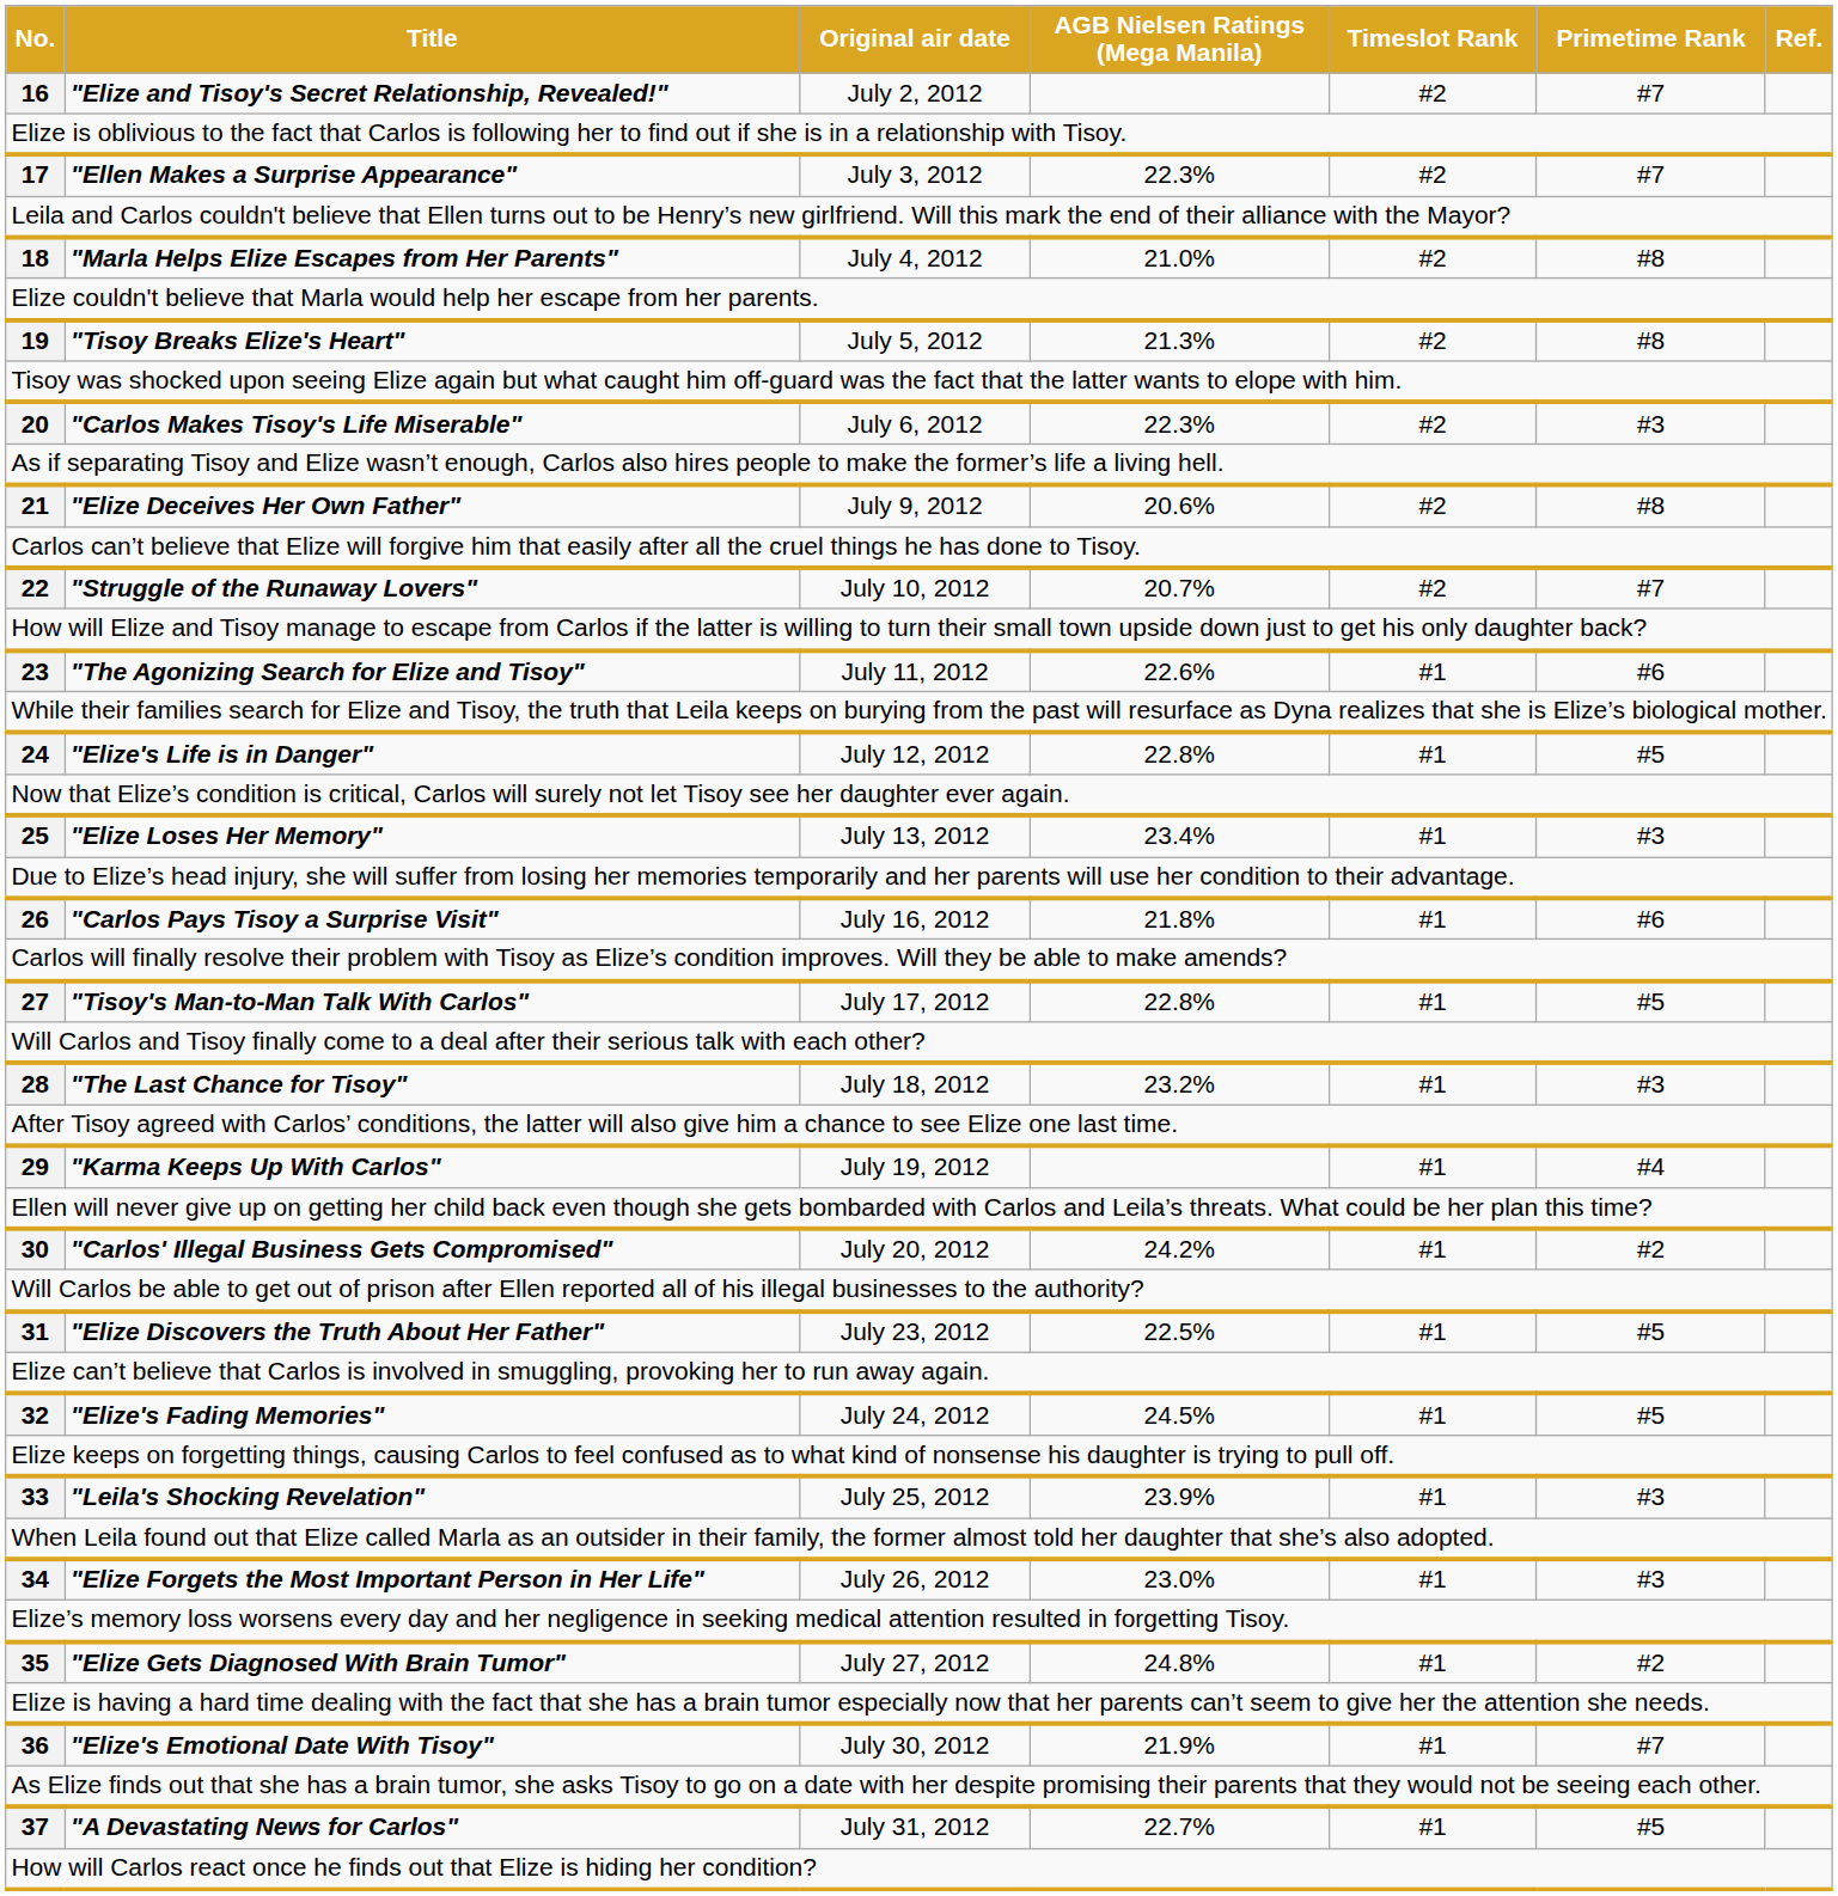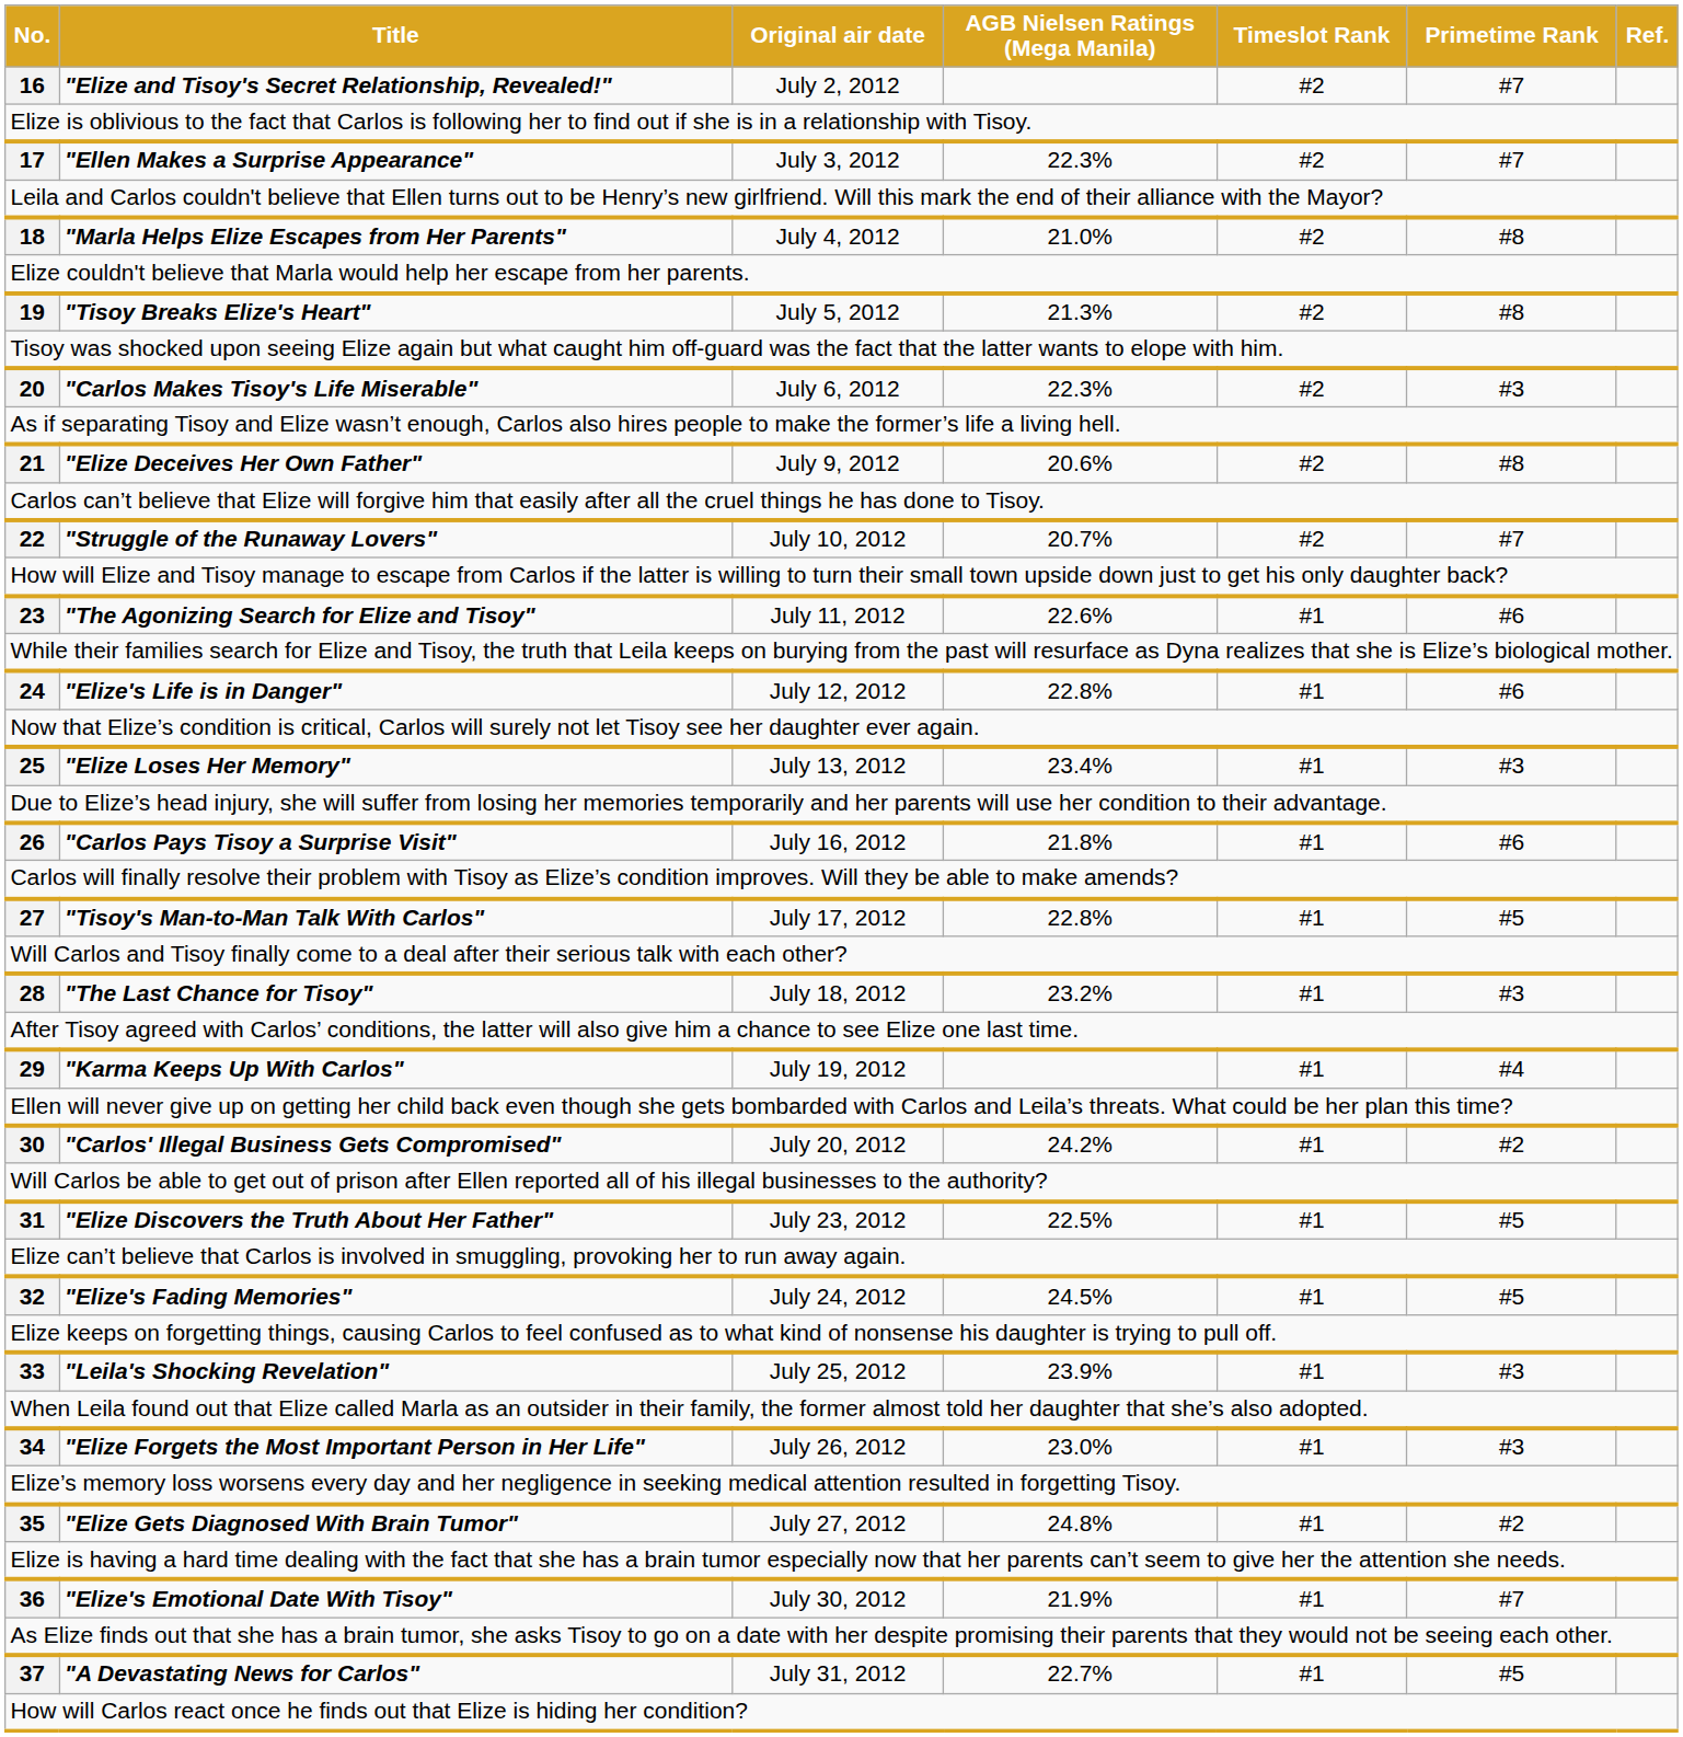 <table class="wikitable" style="text-align:center">
 <tr>
 <th style="background:#DAA520; color:#ffffff">No.</th>
 <th style="background:#DAA520; color:#ffffff">Title</th>
 <th style="background:#DAA520; color:#ffffff">Original air date</th>
 <th style="background:#DAA520; color:#ffffff">AGB Nielsen Ratings<br>(Mega Manila)</th>
 <th style="background:#DAA520; color:#ffffff">Timeslot Rank</th>
 <th style="background:#DAA520; color:#ffffff">Primetime Rank</th>
 <th style="background:#DAA520; color:#ffffff">Ref.</th>
 </tr>
 <tr>
 <th>16</th>
 <td align="left"><strong><em>"Elize and Tisoy's Secret Relationship, Revealed!"</em></strong></td>
 <td>July 2, 2012</td>
 <td></td>
 <td>#2</td>
 <td>#7</td>
 <td></td>
 </tr>
 <tr>
 <td colspan = "7" style="text-align: left; border-bottom: 3px solid #DAA520;">Elize is oblivious to the fact that Carlos is following her to find out if she is in a relationship with Tisoy.</td>
 </tr>
 <tr>
 <th>17</th>
 <td align="left"><strong><em>"Ellen Makes a Surprise Appearance"</em></strong></td>
 <td>July 3, 2012</td>
 <td>22.3%</td>
 <td>#2</td>
 <td>#7</td>
 <td></td>
 </tr>
 <tr>
 <td colspan = "7" style="text-align: left; border-bottom: 3px solid #DAA520;">Leila and Carlos couldn't believe that Ellen turns out to be Henry’s new girlfriend. Will this mark the end of their alliance with the Mayor?</td>
 </tr>
 <tr>
 <th>18</th>
 <td align="left"><strong><em>"Marla Helps Elize Escapes from Her Parents"</em></strong></td>
 <td>July 4, 2012</td>
 <td>21.0%</td>
 <td>#2</td>
 <td>#8</td>
 <td></td>
 </tr>
 <tr>
 <td colspan = "7" style="text-align: left; border-bottom: 3px solid #DAA520;">Elize couldn't believe that Marla would help her escape from her parents.</td>
 </tr>
 <tr>
 <th>19</th>
 <td align="left"><strong><em>"Tisoy Breaks Elize's Heart"</em></strong></td>
 <td>July 5, 2012</td>
 <td>21.3%</td>
 <td>#2</td>
 <td>#8</td>
 <td></td>
 </tr>
 <tr>
 <td colspan = "7" style="text-align: left; border-bottom: 3px solid #DAA520;">Tisoy was shocked upon seeing Elize again but what caught him off-guard was the fact that the latter wants to elope with him.</td>
 </tr>
 <tr>
 <th>20</th>
 <td align="left"><strong><em>"Carlos Makes Tisoy's Life Miserable"</em></strong></td>
 <td>July 6, 2012</td>
 <td>22.3%</td>
 <td>#2</td>
 <td>#3</td>
 <td></td>
 </tr>
 <tr>
 <td colspan = "7" style="text-align: left; border-bottom: 3px solid #DAA520;">As if separating Tisoy and Elize wasn’t enough, Carlos also hires people to make the former’s life a living hell.</td>
 </tr>
 <tr>
 <th>21</th>
 <td align="left"><strong><em>"Elize Deceives Her Own Father"</em></strong></td>
 <td>July 9, 2012</td>
 <td>20.6%</td>
 <td>#2</td>
 <td>#8</td>
 <td></td>
 </tr>
 <tr>
 <td colspan = "7" style="text-align: left; border-bottom: 3px solid #DAA520;">Carlos can’t believe that Elize will forgive him that easily after all the cruel things he has done to Tisoy.</td>
 </tr>
 <tr>
 <th>22</th>
 <td align="left"><strong><em>"Struggle of the Runaway Lovers"</em></strong></td>
 <td>July 10, 2012</td>
 <td>20.7%</td>
 <td>#2</td>
 <td>#7</td>
 <td></td>
 </tr>
 <tr>
 <td colspan = "7" style="text-align: left; border-bottom: 3px solid #DAA520;">How will Elize and Tisoy manage to escape from Carlos if the latter is willing to turn their small town upside down just to get his only daughter back?</td>
 </tr>
 <tr>
 <th>23</th>
 <td align="left"><strong><em>"The Agonizing Search for Elize and Tisoy"</em></strong></td>
 <td>July 11, 2012</td>
 <td>22.6%</td>
 <td>#1</td>
 <td>#6</td>
 <td></td>
 </tr>
 <tr>
 <td colspan = "7" style="text-align: left; border-bottom: 3px solid #DAA520;">While their families search for Elize and Tisoy, the truth that Leila keeps on burying from the past will resurface as Dyna realizes that she is Elize’s biological mother.</td>
 </tr>
 <tr>
 <th>24</th>
 <td align="left"><strong><em>"Elize's Life is in Danger"</em></strong></td>
 <td>July 12, 2012</td>
 <td>22.8%</td>
 <td>#1</td>
-<td>#5</td>
+<td>#6</td>
 <td></td>
 </tr>
 <tr>
 <td colspan = "7" style="text-align: left; border-bottom: 3px solid #DAA520;">Now that Elize’s condition is critical, Carlos will surely not let Tisoy see her daughter ever again.</td>
 </tr>
 <tr>
 <th>25</th>
 <td align="left"><strong><em>"Elize Loses Her Memory"</em></strong></td>
 <td>July 13, 2012</td>
 <td>23.4%</td>
 <td>#1</td>
 <td>#3</td>
 <td></td>
 </tr>
 <tr>
 <td colspan = "7" style="text-align: left; border-bottom: 3px solid #DAA520;">Due to Elize’s head injury, she will suffer from losing her memories temporarily and her parents will use her condition to their advantage.</td>
 </tr>
 <tr>
 <th>26</th>
 <td align="left"><strong><em>"Carlos Pays Tisoy a Surprise Visit"</em></strong></td>
 <td>July 16, 2012</td>
 <td>21.8%</td>
 <td>#1</td>
 <td>#6</td>
 <td></td>
 </tr>
 <tr>
 <td colspan = "7" style="text-align: left; border-bottom: 3px solid #DAA520;">Carlos will finally resolve their problem with Tisoy as Elize’s condition improves. Will they be able to make amends?</td>
 </tr>
 <tr>
 <th>27</th>
 <td align="left"><strong><em>"Tisoy's Man-to-Man Talk With Carlos"</em></strong></td>
 <td>July 17, 2012</td>
 <td>22.8%</td>
 <td>#1</td>
 <td>#5</td>
 <td></td>
 </tr>
 <tr>
 <td colspan = "7" style="text-align: left; border-bottom: 3px solid #DAA520;">Will Carlos and Tisoy finally come to a deal after their serious talk with each other?</td>
 </tr>
 <tr>
 <th>28</th>
 <td align="left"><strong><em>"The Last Chance for Tisoy"</em></strong></td>
 <td>July 18, 2012</td>
 <td>23.2%</td>
 <td>#1</td>
 <td>#3</td>
 <td></td>
 </tr>
 <tr>
 <td colspan = "7" style="text-align: left; border-bottom: 3px solid #DAA520;">After Tisoy agreed with Carlos’ conditions, the latter will also give him a chance to see Elize one last time.</td>
 </tr>
 <tr>
 <th>29</th>
 <td align="left"><strong><em>"Karma Keeps Up With Carlos"</em></strong></td>
 <td>July 19, 2012</td>
 <td></td>
 <td>#1</td>
 <td>#4</td>
 <td></td>
 </tr>
 <tr>
 <td colspan = "7" style="text-align: left; border-bottom: 3px solid #DAA520;">Ellen will never give up on getting her child back even though she gets bombarded with Carlos and Leila’s threats. What could be her plan this time?</td>
 </tr>
 <tr>
 <th>30</th>
 <td align="left"><strong><em>"Carlos' Illegal Business Gets Compromised"</em></strong></td>
 <td>July 20, 2012</td>
 <td>24.2%</td>
 <td>#1</td>
 <td>#2</td>
 <td></td>
 </tr>
 <tr>
 <td colspan = "7" style="text-align: left; border-bottom: 3px solid #DAA520;">Will Carlos be able to get out of prison after Ellen reported all of his illegal businesses to the authority?</td>
 </tr>
 <tr>
 <th>31</th>
 <td align="left"><strong><em>"Elize Discovers the Truth About Her Father"</em></strong></td>
 <td>July 23, 2012</td>
 <td>22.5%</td>
 <td>#1</td>
 <td>#5</td>
 <td></td>
 </tr>
 <tr>
 <td colspan = "7" style="text-align: left; border-bottom: 3px solid #DAA520;">Elize can’t believe that Carlos is involved in smuggling, provoking her to run away again.</td>
 </tr>
 <tr>
 <th>32</th>
 <td align="left"><strong><em>"Elize's Fading Memories"</em></strong></td>
 <td>July 24, 2012</td>
 <td>24.5%</td>
 <td>#1</td>
 <td>#5</td>
 <td></td>
 </tr>
 <tr>
 <td colspan = "7" style="text-align: left; border-bottom: 3px solid #DAA520;">Elize keeps on forgetting things, causing Carlos to feel confused as to what kind of nonsense his daughter is trying to pull off.</td>
 </tr>
 <tr>
 <th>33</th>
 <td align="left"><strong><em>"Leila's Shocking Revelation"</em></strong></td>
 <td>July 25, 2012</td>
 <td>23.9%</td>
 <td>#1</td>
 <td>#3</td>
 <td></td>
 </tr>
 <tr>
 <td colspan = "7" style="text-align: left; border-bottom: 3px solid #DAA520;">When Leila found out that Elize called Marla as an outsider in their family, the former almost told her daughter that she’s also adopted.</td>
 </tr>
 <tr>
 <th>34</th>
 <td align="left"><strong><em>"Elize Forgets the Most Important Person in Her Life"</em></strong></td>
 <td>July 26, 2012</td>
 <td>23.0%</td>
 <td>#1</td>
 <td>#3</td>
 <td></td>
 </tr>
 <tr>
 <td colspan = "7" style="text-align: left; border-bottom: 3px solid #DAA520;">Elize’s memory loss worsens every day and her negligence in seeking medical attention resulted in forgetting Tisoy.</td>
 </tr>
 <tr>
 <th>35</th>
 <td align="left"><strong><em>"Elize Gets Diagnosed With Brain Tumor"</em></strong></td>
 <td>July 27, 2012</td>
 <td>24.8%</td>
 <td>#1</td>
 <td>#2</td>
 <td></td>
 </tr>
 <tr>
 <td colspan = "7" style="text-align: left; border-bottom: 3px solid #DAA520;">Elize is having a hard time dealing with the fact that she has a brain tumor especially now that her parents can’t seem to give her the attention she needs.</td>
 </tr>
 <tr>
 <th>36</th>
 <td align="left"><strong><em>"Elize's Emotional Date With Tisoy"</em></strong></td>
 <td>July 30, 2012</td>
 <td>21.9%</td>
 <td>#1</td>
 <td>#7</td>
 <td></td>
 </tr>
 <tr>
 <td colspan = "7" style="text-align: left; border-bottom: 3px solid #DAA520;">As Elize finds out that she has a brain tumor, she asks Tisoy to go on a date with her despite promising their parents that they would not be seeing each other.</td>
 </tr>
 <tr>
 <th>37</th>
 <td align="left"><strong><em>"A Devastating News for Carlos"</em></strong></td>
 <td>July 31, 2012</td>
 <td>22.7%</td>
 <td>#1</td>
 <td>#5</td>
 <td></td>
 </tr>
 <tr>
 <td colspan = "7" style="text-align: left; border-bottom: 3px solid #DAA520;">How will Carlos react once he finds out that Elize is hiding her condition?</td>
 </tr>
 </table>
